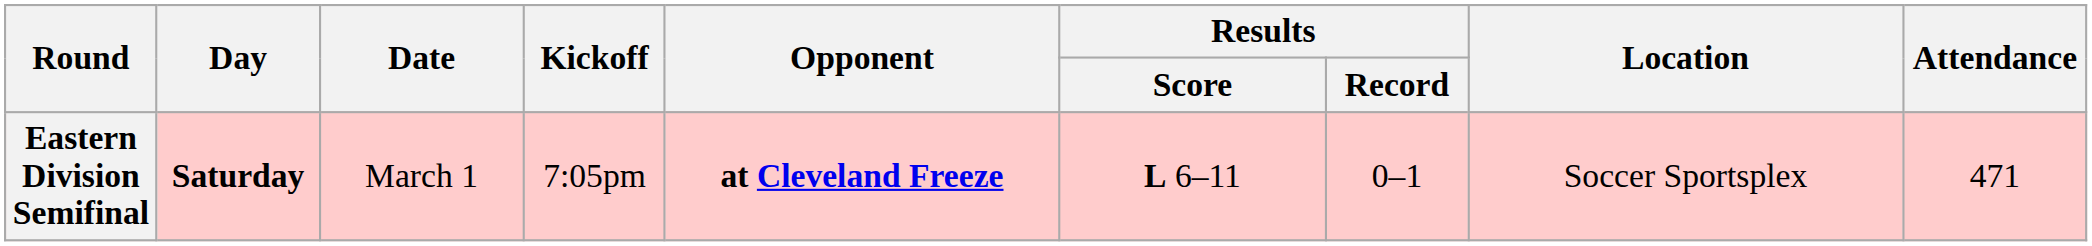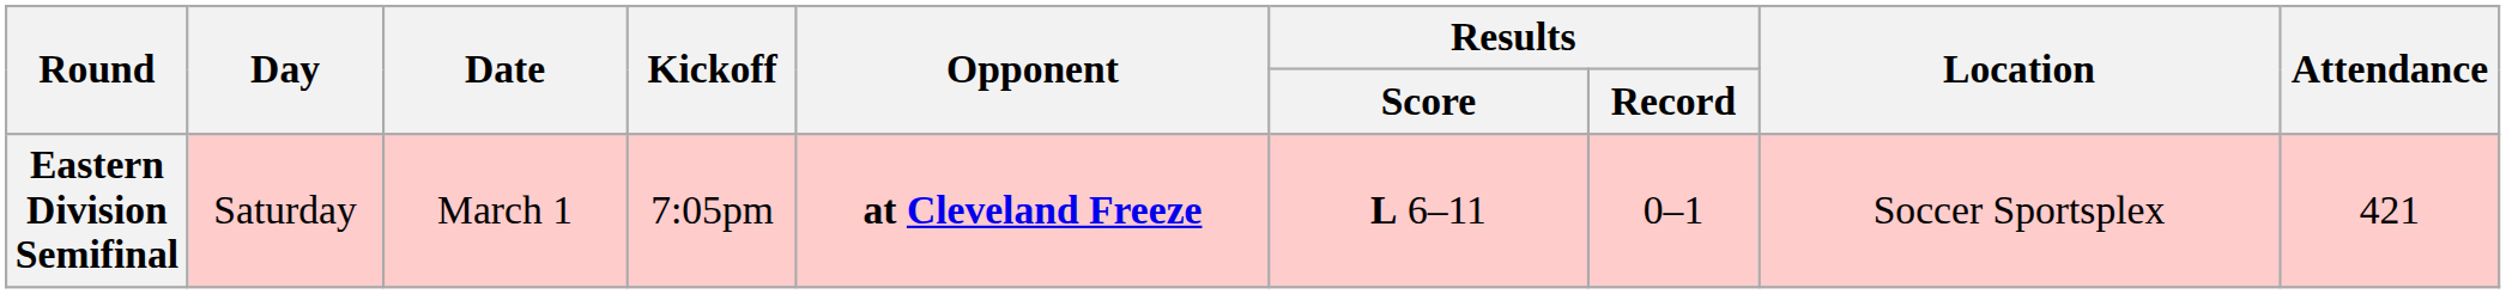 <table class="wikitable">
 <tr>
 <th rowspan="2" width="60">Round</th>
 <th rowspan="2" width="70">Day</th>
 <th rowspan="2" width="90">Date</th>
 <th rowspan="2" width="60">Kickoff</th>
 <th rowspan="2" width="180">Opponent</th>
 <th colspan="2" width="180">Results</th>
 <th rowspan="2" width="200">Location</th>
 <th rowspan="2" width="80">Attendance</th>
 </tr>
 <tr>
 <th width="120">Score</th>
 <th width="60">Record</th>
 </tr>
 <tr align="center" bgcolor="#FFCCCC">
 <th>Eastern Division Semifinal</th>
-<td><strong>Saturday</strong></td>
+<td>Saturday</td>
 <td>March 1</td>
 <td>7:05pm</td>
 <td><strong>at <a href='#'>Cleveland Freeze</a></strong></td>
 <td><strong>L</strong> 6–11</td>
 <td>0–1</td>
 <td>Soccer Sportsplex</td>
-<td>471</td>
+<td>421</td>
 </tr>
 </table>
